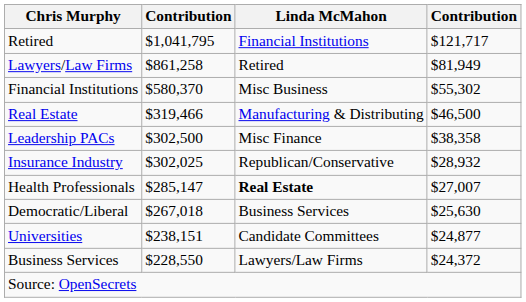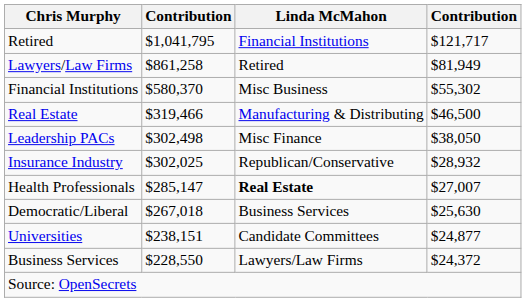 <table class="wikitable sortable">
 <tr>
 <th>Chris Murphy</th>
 <th>Contribution</th>
 <th>Linda McMahon</th>
 <th>Contribution</th>
 </tr>
 <tr>
 <td>Retired</td>
 <td>$1,041,795</td>
 <td><a href='#'>Financial Institutions</a></td>
 <td>$121,717</td>
 </tr>
 <tr>
 <td><a href='#'>Lawyers</a>/<a href='#'>Law Firms</a></td>
 <td>$861,258</td>
 <td>Retired</td>
 <td>$81,949</td>
 </tr>
 <tr>
 <td>Financial Institutions</td>
 <td>$580,370</td>
 <td>Misc Business</td>
 <td>$55,302</td>
 </tr>
 <tr>
 <td><a href='#'>Real Estate</a></td>
 <td>$319,466</td>
 <td><a href='#'>Manufacturing</a> & Distributing</td>
 <td>$46,500</td>
 </tr>
 <tr>
 <td><a href='#'>Leadership PACs</a></td>
-<td>$302,500</td>
+<td>$302,498</td>
 <td>Misc Finance</td>
-<td>$38,358</td>
+<td>$38,050</td>
 </tr>
 <tr>
 <td><a href='#'>Insurance Industry</a></td>
 <td>$302,025</td>
 <td>Republican/Conservative</td>
 <td>$28,932</td>
 </tr>
 <tr>
 <td>Health Professionals</td>
 <td>$285,147</td>
 <td><strong>Real Estate</strong></td>
 <td>$27,007</td>
 </tr>
 <tr>
 <td>Democratic/Liberal</td>
 <td>$267,018</td>
 <td>Business Services</td>
 <td>$25,630</td>
 </tr>
 <tr>
 <td><a href='#'>Universities</a></td>
 <td>$238,151</td>
 <td>Candidate Committees</td>
 <td>$24,877</td>
 </tr>
 <tr>
 <td>Business Services</td>
 <td>$228,550</td>
 <td>Lawyers/Law Firms</td>
 <td>$24,372</td>
 </tr>
 <tr>
 <td colspan=5>Source: <a href='#'>OpenSecrets</a></td>
 </tr>
 </table>
